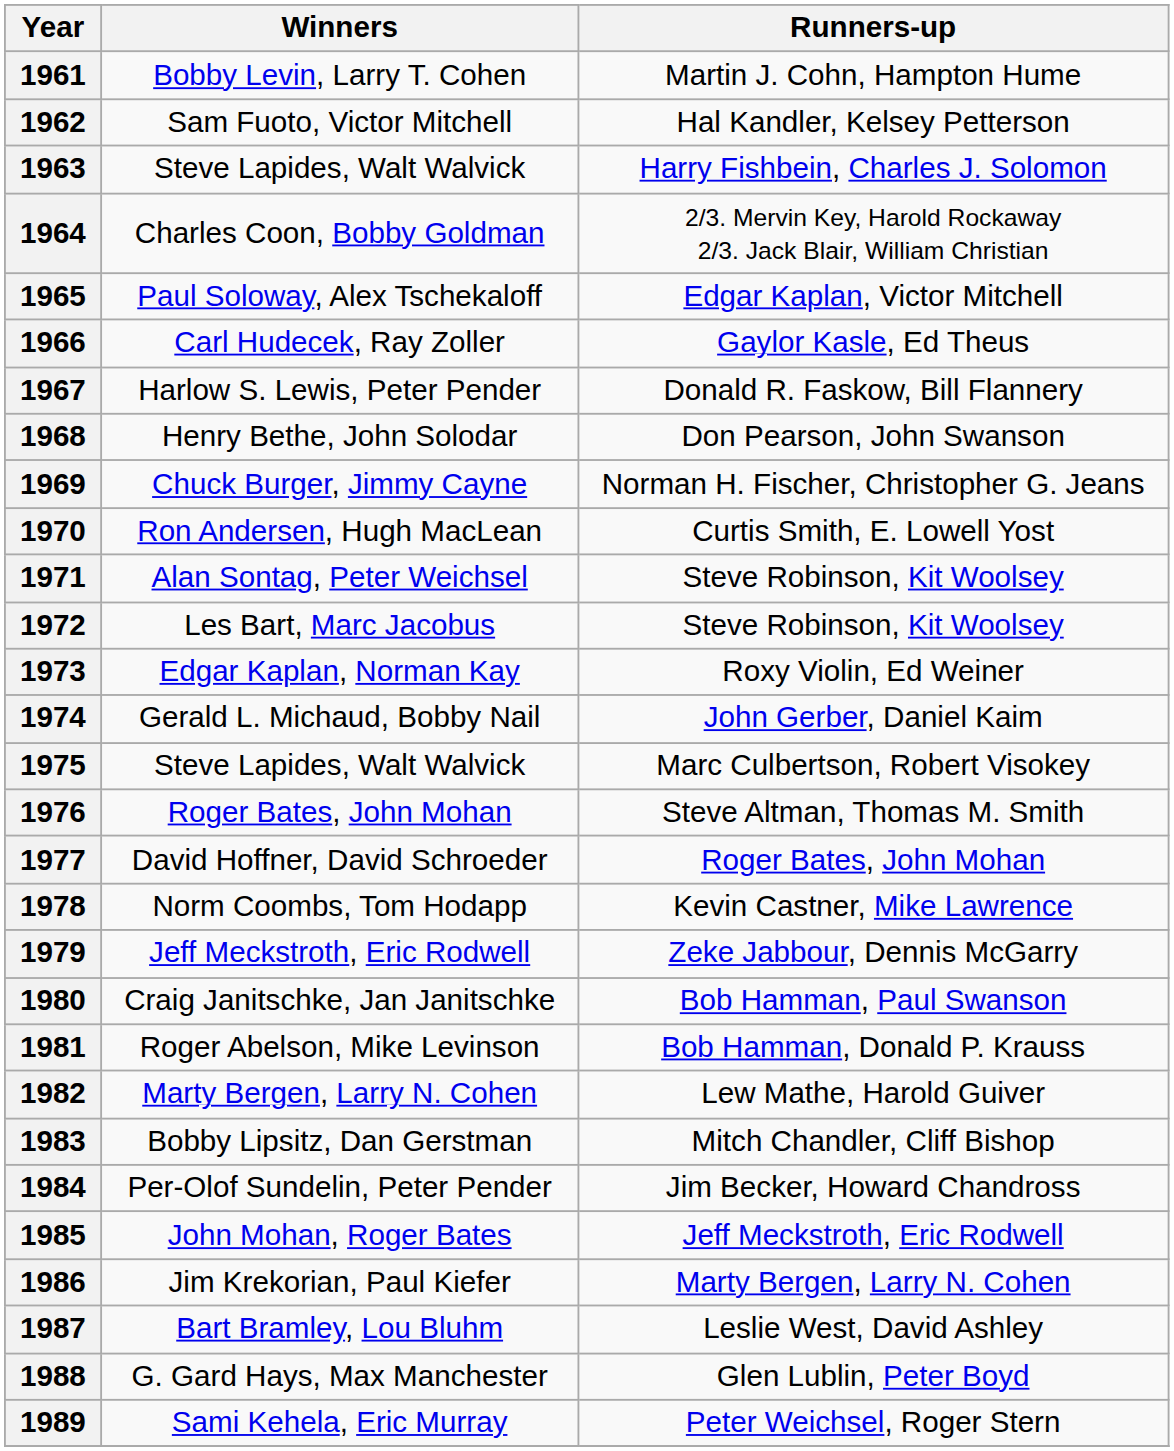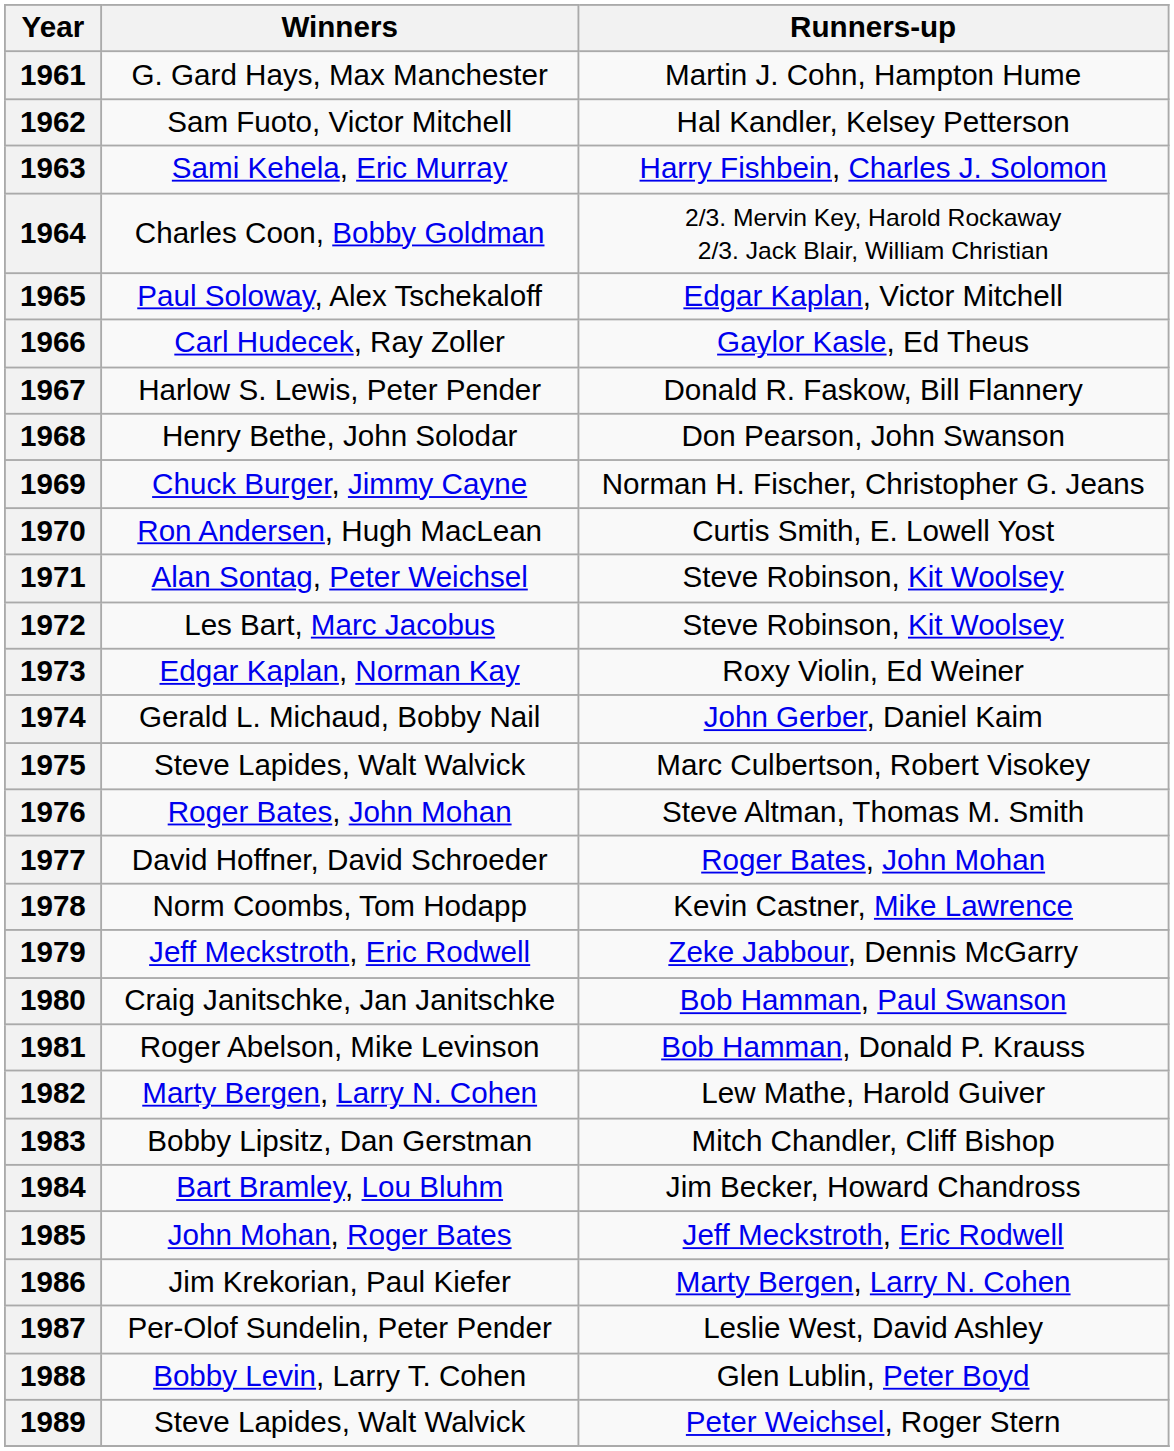 <table class="sortable wikitable" style="text-align:center">
 <tr>
 <th>Year</th>
 <th>Winners</th>
 <th>Runners-up</th>
 </tr>
 <tr>
 <th> 1961 </th>
-<td><a href='#'>Bobby Levin</a>, Larry T. Cohen</td>
+<td>G. Gard Hays, Max Manchester</td>
 <td>Martin J. Cohn, Hampton Hume</td>
 </tr>
 <tr>
 <th>1962</th>
 <td>Sam Fuoto, Victor Mitchell</td>
 <td>Hal Kandler, Kelsey Petterson</td>
 </tr>
 <tr>
 <th>1963</th>
-<td>Steve Lapides, Walt Walvick</td>
+<td><a href='#'>Sami Kehela</a>, <a href='#'>Eric Murray</a></td>
 <td><a href='#'>Harry Fishbein</a>, <a href='#'>Charles J. Solomon</a></td>
 </tr>
 <tr>
 <th>1964</th>
 <td>Charles Coon, <a href='#'>Bobby Goldman</a></td>
 <td><small>2/3. Mervin Key, Harold Rockaway <br>2/3. Jack Blair, William Christian</small></td>
 </tr>
 <tr>
 <th>1965</th>
 <td><a href='#'>Paul Soloway</a>, Alex Tschekaloff</td>
 <td><a href='#'>Edgar Kaplan</a>, Victor Mitchell</td>
 </tr>
 <tr>
 <th>1966</th>
 <td><a href='#'>Carl Hudecek</a>, Ray Zoller</td>
 <td><a href='#'>Gaylor Kasle</a>, Ed Theus</td>
 </tr>
 <tr>
 <th>1967</th>
 <td>Harlow S. Lewis, Peter Pender</td>
 <td>Donald R. Faskow, Bill Flannery</td>
 </tr>
 <tr>
 <th>1968</th>
 <td>Henry Bethe, John Solodar</td>
 <td>Don Pearson, John Swanson</td>
 </tr>
 <tr>
 <th>1969</th>
 <td><a href='#'>Chuck Burger</a>, <a href='#'>Jimmy Cayne</a></td>
 <td>  Norman H. Fischer, Christopher G. Jeans  </td>
 </tr>
 <tr>
 <th>1970</th>
 <td><a href='#'>Ron Andersen</a>, Hugh MacLean</td>
 <td>Curtis Smith, E. Lowell Yost</td>
 </tr>
 <tr>
 <th>1971</th>
 <td><a href='#'>Alan Sontag</a>, <a href='#'>Peter Weichsel</a></td>
 <td>Steve Robinson, <a href='#'>Kit Woolsey</a></td>
 </tr>
 <tr>
 <th>1972</th>
 <td>Les Bart, <a href='#'>Marc Jacobus</a></td>
 <td>Steve Robinson, <a href='#'>Kit Woolsey</a></td>
 </tr>
 <tr>
 <th>1973</th>
 <td><a href='#'>Edgar Kaplan</a>, <a href='#'>Norman Kay</a></td>
 <td>Roxy Violin, Ed Weiner</td>
 </tr>
 <tr>
 <th>1974</th>
 <td>Gerald L. Michaud, Bobby Nail</td>
 <td><a href='#'>John Gerber</a>, Daniel Kaim</td>
 </tr>
 <tr>
 <th>1975</th>
 <td>Steve Lapides, Walt Walvick</td>
 <td>Marc Culbertson, Robert Visokey</td>
 </tr>
 <tr>
 <th>1976</th>
 <td><a href='#'>Roger Bates</a>, <a href='#'>John Mohan</a></td>
 <td>Steve Altman, Thomas M. Smith</td>
 </tr>
 <tr>
 <th>1977</th>
 <td>David Hoffner, David Schroeder</td>
 <td><a href='#'>Roger Bates</a>, <a href='#'>John Mohan</a></td>
 </tr>
 <tr>
 <th>1978</th>
 <td>Norm Coombs, Tom Hodapp</td>
 <td>Kevin Castner, <a href='#'>Mike Lawrence</a></td>
 </tr>
 <tr>
 <th>1979</th>
 <td><a href='#'>Jeff Meckstroth</a>, <a href='#'>Eric Rodwell</a></td>
 <td><a href='#'>Zeke Jabbour</a>, Dennis McGarry</td>
 </tr>
 <tr>
 <th>1980</th>
 <td>  Craig Janitschke, Jan Janitschke  </td>
 <td><a href='#'>Bob Hamman</a>, <a href='#'>Paul Swanson</a></td>
 </tr>
 <tr>
 <th>1981</th>
 <td>Roger Abelson, Mike Levinson</td>
 <td><a href='#'>Bob Hamman</a>, Donald P. Krauss</td>
 </tr>
 <tr>
 <th>1982</th>
 <td><a href='#'>Marty Bergen</a>, <a href='#'>Larry N. Cohen</a></td>
 <td>Lew Mathe, Harold Guiver</td>
 </tr>
 <tr>
 <th>1983</th>
 <td>Bobby Lipsitz, Dan Gerstman</td>
 <td>Mitch Chandler, Cliff Bishop</td>
 </tr>
 <tr>
 <th>1984</th>
-<td>Per-Olof Sundelin, Peter Pender</td>
+<td><a href='#'>Bart Bramley</a>, <a href='#'>Lou Bluhm</a></td>
 <td>Jim Becker, Howard Chandross</td>
 </tr>
 <tr>
 <th>1985</th>
 <td><a href='#'>John Mohan</a>, <a href='#'>Roger Bates</a></td>
 <td><a href='#'>Jeff Meckstroth</a>, <a href='#'>Eric Rodwell</a></td>
 </tr>
 <tr>
 <th>1986</th>
 <td>Jim Krekorian, Paul Kiefer</td>
 <td><a href='#'>Marty Bergen</a>, <a href='#'>Larry N. Cohen</a></td>
 </tr>
 <tr>
 <th>1987</th>
-<td><a href='#'>Bart Bramley</a>, <a href='#'>Lou Bluhm</a></td>
+<td>Per-Olof Sundelin, Peter Pender</td>
 <td>Leslie West, David Ashley</td>
 </tr>
 <tr>
 <th>1988</th>
-<td>G. Gard Hays, Max Manchester</td>
+<td><a href='#'>Bobby Levin</a>, Larry T. Cohen</td>
 <td>Glen Lublin, <a href='#'>Peter Boyd</a></td>
 </tr>
 <tr>
 <th>1989</th>
-<td><a href='#'>Sami Kehela</a>, <a href='#'>Eric Murray</a></td>
+<td>Steve Lapides, Walt Walvick</td>
 <td><a href='#'>Peter Weichsel</a>, Roger Stern</td>
 </tr>
 <tr>
 </tr>
 </table>
